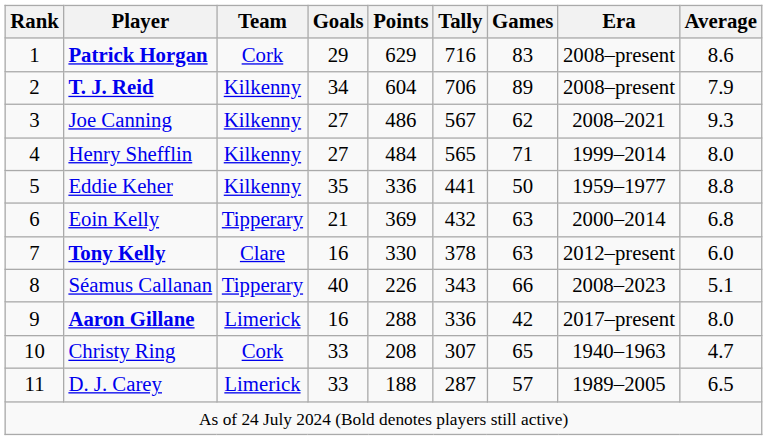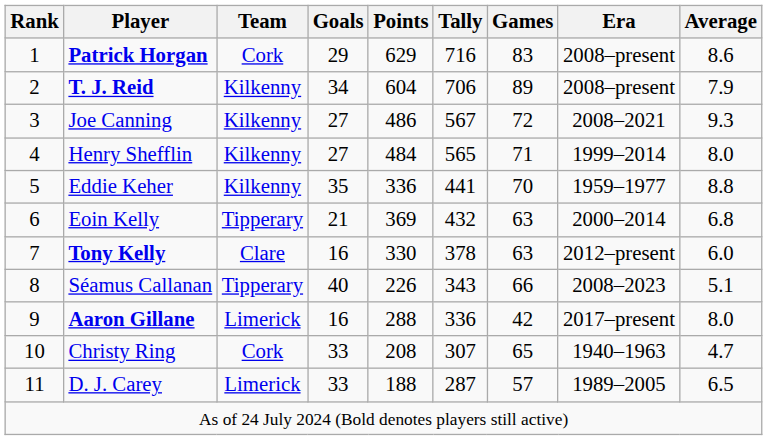 <table class="wikitable sortable" style="text-align:center;margin-left:1em;float:right">
 <tr>
 <th>Rank</th>
 <th>Player</th>
 <th>Team</th>
 <th>Goals</th>
 <th>Points</th>
 <th>Tally</th>
 <th>Games</th>
 <th>Era</th>
 <th>Average</th>
 </tr>
 <tr>
 <td rowspan=1 align=center>1</td>
 <td style="text-align:left;"><strong><a href='#'>Patrick Horgan</a></strong></td>
 <td><a href='#'>Cork</a></td>
 <td>29</td>
 <td>629</td>
 <td>716</td>
 <td>83</td>
 <td>2008–present</td>
 <td>8.6</td>
 </tr>
 <tr>
 <td rowspan=1 align=center>2</td>
 <td style="text-align:left;"><strong><a href='#'>T. J. Reid</a></strong></td>
 <td><a href='#'>Kilkenny</a></td>
 <td>34</td>
 <td>604</td>
 <td>706</td>
 <td>89</td>
 <td>2008–present</td>
 <td>7.9 </td>
 </tr>
 <tr>
 <td rowspan=1 align=center>3</td>
 <td style="text-align:left;"><a href='#'>Joe Canning</a></td>
 <td><a href='#'>Kilkenny</a></td>
 <td>27 </td>
 <td>486 </td>
 <td>567 </td>
-<td>62 </td>
+<td>72 </td>
 <td>2008–2021</td>
 <td>9.3 </td>
 </tr>
 <tr>
 <td rowspan=1 align=center>4</td>
 <td style="text-align:left;"><a href='#'>Henry Shefflin</a></td>
 <td><a href='#'>Kilkenny</a></td>
 <td>27 </td>
 <td>484 </td>
 <td>565 </td>
 <td>71 </td>
 <td>1999–2014</td>
 <td>8.0 </td>
 </tr>
 <tr>
 <td rowspan=1 align=center>5</td>
 <td style="text-align:left;"><a href='#'>Eddie Keher</a></td>
 <td><a href='#'>Kilkenny</a></td>
 <td>35 </td>
 <td>336 </td>
 <td>441 </td>
-<td>50 </td>
+<td>70 </td>
 <td>1959–1977</td>
 <td>8.8 </td>
 </tr>
 <tr>
 <td rowspan=1 align=center>6</td>
 <td style="text-align:left;"><a href='#'>Eoin Kelly</a></td>
 <td><a href='#'>Tipperary</a></td>
 <td>21 </td>
 <td>369 </td>
 <td>432 </td>
 <td>63 </td>
 <td>2000–2014</td>
 <td>6.8 </td>
 </tr>
 <tr>
 <td rowspan="1" align="center">7</td>
 <td style="text-align:left;"><strong><a href='#'>Tony Kelly</a></strong></td>
 <td><a href='#'>Clare</a></td>
 <td>16</td>
 <td>330</td>
 <td>378</td>
 <td>63</td>
 <td>2012–present</td>
 <td>6.0</td>
 </tr>
 <tr>
 <td rowspan=1 align=center>8</td>
 <td style="text-align:left;"><a href='#'>Séamus Callanan</a></td>
 <td><a href='#'>Tipperary</a></td>
 <td>40</td>
 <td>226</td>
 <td>343</td>
 <td>66</td>
 <td>2008–2023</td>
 <td>5.1</td>
 </tr>
 <tr>
 <td rowspan="1" align="center">9</td>
 <td style="text-align:left;"><strong><a href='#'>Aaron Gillane</a></strong></td>
 <td><a href='#'>Limerick</a></td>
 <td>16</td>
 <td>288</td>
 <td>336</td>
 <td>42</td>
 <td>2017–present</td>
 <td>8.0</td>
 </tr>
 <tr>
 <td rowspan=1 align=center>10</td>
 <td style="text-align:left;"><a href='#'>Christy Ring</a></td>
 <td><a href='#'>Cork</a></td>
 <td>33 </td>
 <td>208 </td>
 <td>307 </td>
 <td>65 </td>
 <td>1940–1963</td>
 <td>4.7 </td>
 </tr>
 <tr>
 <td rowspan=1 align=center>11</td>
 <td style="text-align:left;"><a href='#'>D. J. Carey</a></td>
 <td><a href='#'>Limerick</a></td>
 <td>33 </td>
 <td>188 </td>
 <td>287 </td>
 <td>57 </td>
 <td>1989–2005</td>
 <td>6.5 </td>
 </tr>
 <tr>
 <td colspan="9"><small>As of 24 July 2024 (Bold denotes players still active)</small></td>
 </tr>
 </table>
